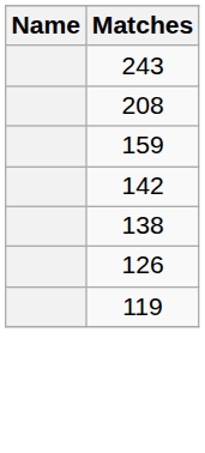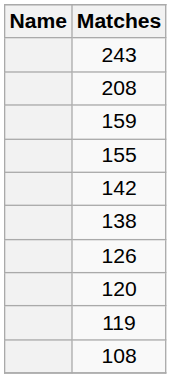 <table class="wikitable sortable plainrowheaders static-row-numbers" style="text-align:center">
 <tr>
 </tr>
 <tr>
 <th scope="col">Name</th>
 <th scope="col">Matches</th>
 </tr>
 <tr>
 <th scope="row"></th>
 <td>243</td>
 </tr>
 <tr>
 <th scope="row"></th>
 <td>208</td>
 </tr>
 <tr>
 <th scope="row"></th>
 <td>159</td>
 </tr>
 <tr>
 <th scope="row"></th>
+<td>155</td>
+</tr>
+<tr>
+<th scope="row"></th>
 <td>142</td>
 </tr>
 <tr>
 <th scope="row"></th>
 <td>138</td>
 </tr>
 <tr>
 <th scope="row"></th>
 <td>126</td>
 </tr>
 <tr>
 <th scope="row"></th>
+<td>120</td>
+</tr>
+<tr>
+<th scope="row"></th>
 <td>119</td>
+</tr>
+<tr>
+<th scope="row"></th>
+<td>108</td>
 </tr>
 <tr>
 </tr>
 </table>
